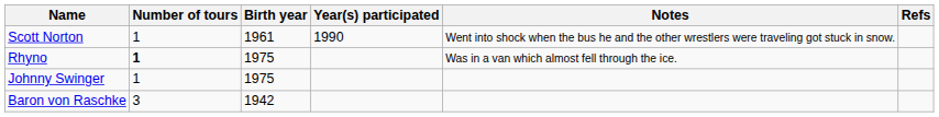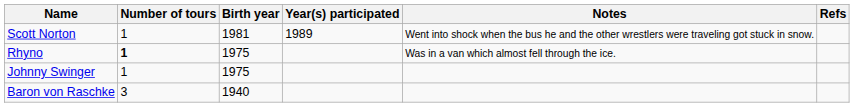 <table class="wikitable">
 <tr>
 <th>Name</th>
 <th>Number of tours</th>
 <th>Birth year</th>
 <th>Year(s) participated</th>
 <th>Notes</th>
 <th>Refs</th>
 </tr>
 <tr>
 <td><a href='#'>Scott Norton</a></td>
 <td>1</td>
-<td>1961</td>
-<td>1990</td>
+<td>1981</td>
+<td>1989</td>
 <td><small>Went into shock when the bus he and the other wrestlers were traveling got stuck in snow.</small></td>
 <td></td>
 </tr>
 <tr>
 <td><a href='#'>Rhyno</a></td>
 <td><strong>1</strong></td>
 <td>1975</td>
 <td></td>
 <td><small>Was in a van which almost fell through the ice.</small></td>
 <td></td>
 </tr>
 <tr>
 <td><a href='#'>Johnny Swinger</a></td>
 <td>1</td>
 <td>1975</td>
 <td></td>
 <td></td>
 <td></td>
 </tr>
 <tr>
 <td><a href='#'>Baron von Raschke</a></td>
 <td>3</td>
-<td>1942</td>
+<td>1940</td>
 <td></td>
 <td></td>
 <td></td>
 </tr>
 </table>
